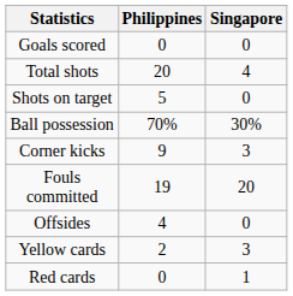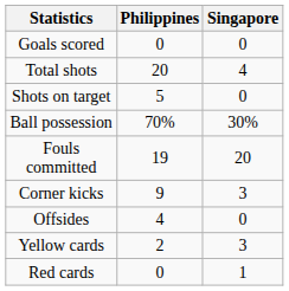 <table class="wikitable" style="margin:1em auto; text-align:center;">
 <tr>
 <th scope=col width=100>Statistics</th>
 <th scope=col width=70>Philippines</th>
 <th scope=col width=70>Singapore</th>
 </tr>
 <tr>
 <td>Goals scored</td>
 <td>0</td>
 <td>0</td>
 </tr>
 <tr>
 <td>Total shots</td>
 <td>20</td>
 <td>4</td>
 </tr>
 <tr>
 <td>Shots on target</td>
 <td>5</td>
 <td>0</td>
 </tr>
 <tr>
 <td>Ball possession</td>
 <td>70%</td>
 <td>30%</td>
 </tr>
 <tr>
+<td>Fouls committed</td>
+<td>19</td>
+<td>20</td>
+</tr>
+<tr>
 <td>Corner kicks</td>
 <td>9</td>
 <td>3</td>
-</tr>
-<tr>
-<td>Fouls committed</td>
-<td>19</td>
-<td>20</td>
 </tr>
 <tr>
 <td>Offsides</td>
 <td>4</td>
 <td>0</td>
 </tr>
 <tr>
 <td>Yellow cards</td>
 <td>2</td>
 <td>3</td>
 </tr>
 <tr>
 <td>Red cards</td>
 <td>0</td>
 <td>1</td>
 </tr>
 </table>
